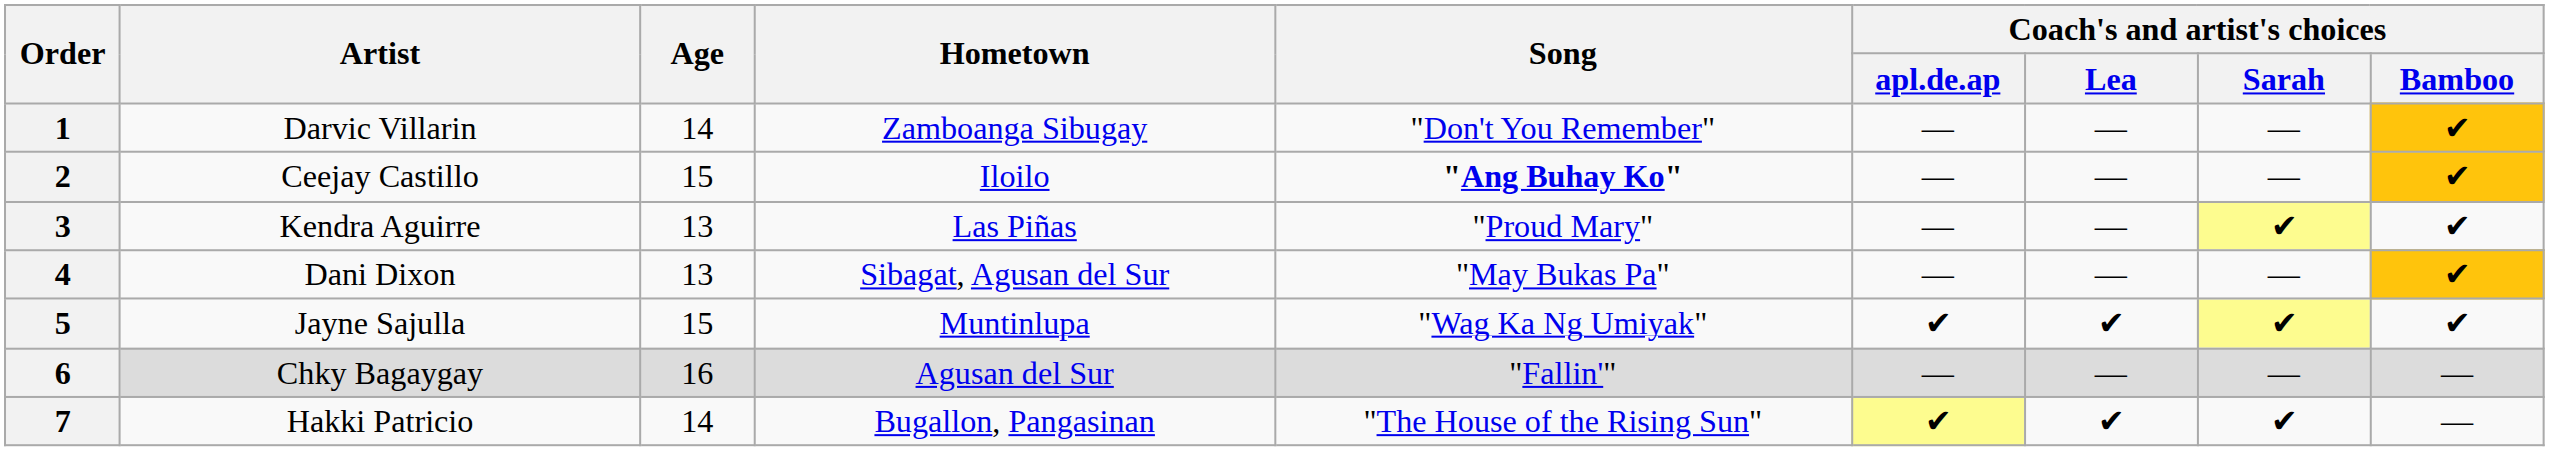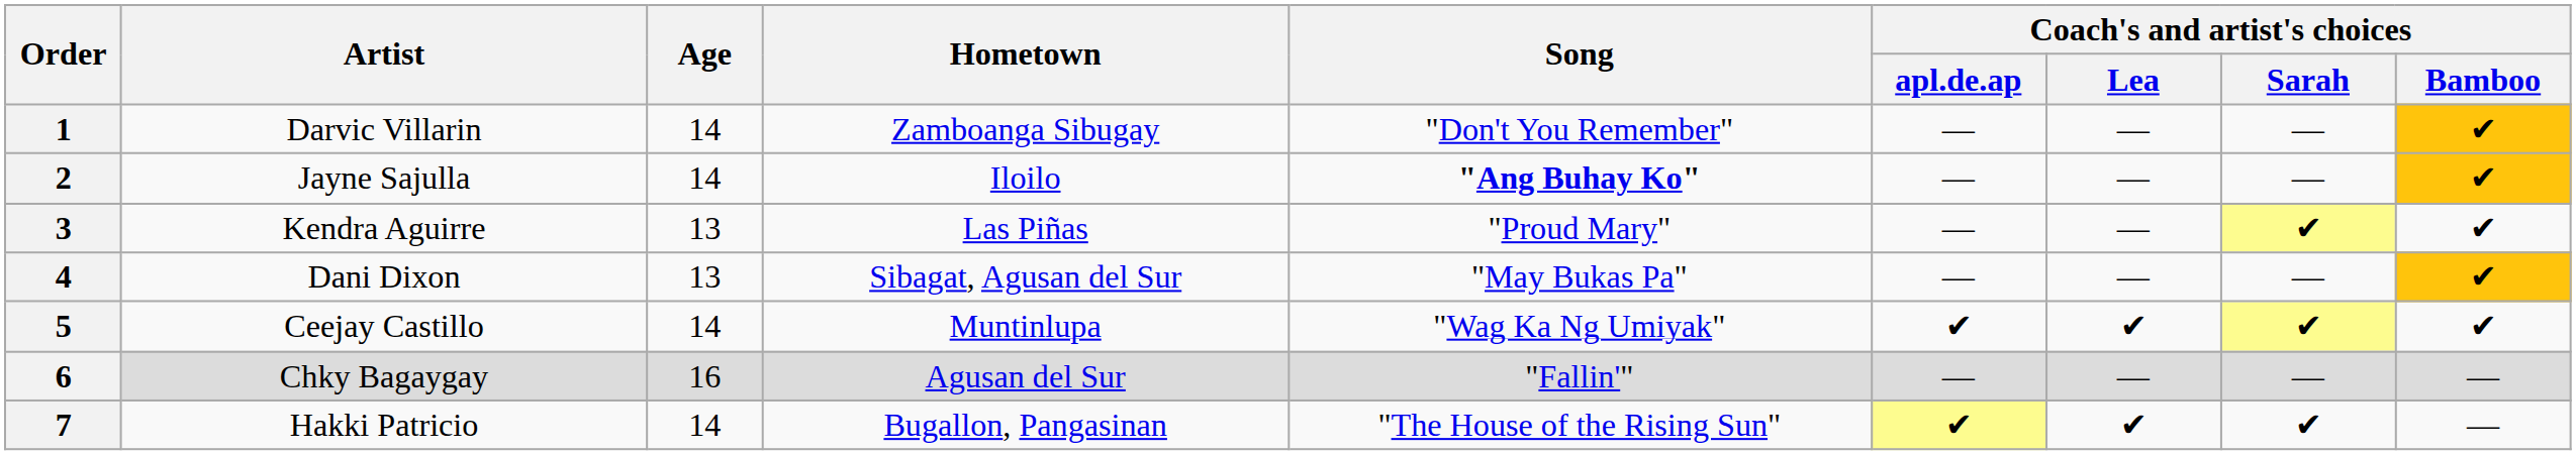 <table class="wikitable" style="text-align:center; line-height:17px; width:100%;">
 <tr>
 <th rowspan="2" scope="col" style="width:04%;">Order</th>
 <th rowspan="2" scope="col" style="width:18%;">Artist</th>
 <th rowspan="2" scope="col" style="width:04%;">Age</th>
 <th rowspan="2" scope="col" style="width:18%;">Hometown</th>
 <th rowspan="2" scope="col" style="width:20%;">Song</th>
 <th colspan="4" scope="col" style="width:24%;">Coach's and artist's choices</th>
 </tr>
 <tr>
 <th style="width:06%;"><a href='#'>apl.de.ap</a></th>
 <th style="width:06%;"><a href='#'>Lea</a></th>
 <th style="width:06%;"><a href='#'>Sarah</a></th>
 <th style="width:06%;"><a href='#'>Bamboo</a></th>
 </tr>
 <tr>
 <th>1</th>
 <td>Darvic Villarin</td>
 <td>14</td>
 <td><a href='#'>Zamboanga Sibugay</a></td>
 <td>"<a href='#'>Don't You Remember</a>"</td>
 <td>—</td>
 <td>—</td>
 <td>—</td>
 <td style="background:#ffc40c;">✔</td>
 </tr>
 <tr>
 <th>2</th>
-<td>Ceejay Castillo</td>
-<td>15</td>
+<td>Jayne Sajulla</td>
+<td>14</td>
 <td><a href='#'>Iloilo</a></td>
 <td><strong>"<a href='#'>Ang Buhay Ko</a>"</strong></td>
 <td>—</td>
 <td>—</td>
 <td>—</td>
 <td style="background:#ffc40c;">✔</td>
 </tr>
 <tr>
 <th>3</th>
 <td>Kendra Aguirre</td>
 <td>13</td>
 <td><a href='#'>Las Piñas</a></td>
 <td>"<a href='#'>Proud Mary</a>"</td>
 <td>—</td>
 <td>—</td>
 <td style="background:#fdfc8f;">✔</td>
 <td>✔</td>
 </tr>
 <tr>
 <th>4</th>
 <td>Dani Dixon</td>
 <td>13</td>
 <td><a href='#'>Sibagat</a>, <a href='#'>Agusan del Sur</a></td>
 <td>"<a href='#'>May Bukas Pa</a>"</td>
 <td>—</td>
 <td>—</td>
 <td>—</td>
 <td style="background:#ffc40c;">✔</td>
 </tr>
 <tr>
 <th>5</th>
-<td>Jayne Sajulla</td>
-<td>15</td>
+<td>Ceejay Castillo</td>
+<td>14</td>
 <td><a href='#'>Muntinlupa</a></td>
 <td>"<a href='#'>Wag Ka Ng Umiyak</a>"</td>
 <td>✔</td>
 <td>✔</td>
 <td style="background:#fdfc8f;">✔</td>
 <td>✔</td>
 </tr>
 <tr>
 <th>6</th>
 <td style="background:#dcdcdc;">Chky Bagaygay</td>
 <td style="background:#dcdcdc;">16</td>
 <td style="background:#dcdcdc;"><a href='#'>Agusan del Sur</a></td>
 <td style="background:#dcdcdc;">"<a href='#'>Fallin'</a>"</td>
 <td style="background:#dcdcdc;">—</td>
 <td style="background:#dcdcdc;">—</td>
 <td style="background:#dcdcdc;">—</td>
 <td style="background:#dcdcdc;">—</td>
 </tr>
 <tr>
 <th>7</th>
 <td>Hakki Patricio</td>
 <td>14</td>
 <td><a href='#'>Bugallon</a>, <a href='#'>Pangasinan</a></td>
 <td>"<a href='#'>The House of the Rising Sun</a>"</td>
 <td style="background:#fdfc8f;">✔</td>
 <td>✔</td>
 <td>✔</td>
 <td>—</td>
 </tr>
 </table>
